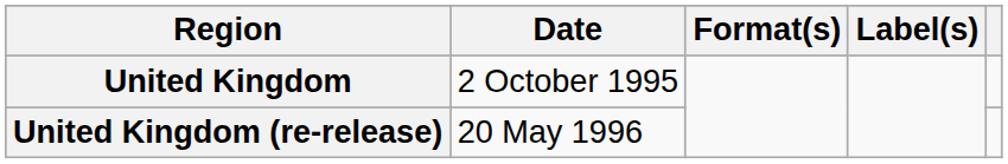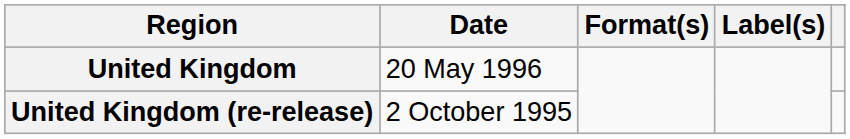 <table class="wikitable plainrowheaders">
 <tr>
 <th scope="col">Region</th>
 <th scope="col">Date</th>
 <th scope="col">Format(s)</th>
 <th scope="col">Label(s)</th>
 <th scope="col"></th>
 </tr>
 <tr>
 <th scope="row">United Kingdom</th>
-<td>2 October 1995</td>
+<td>20 May 1996</td>
 <td rowspan="2"></td>
 <td rowspan="2"></td>
 <td></td>
 </tr>
 <tr>
 <th scope="row">United Kingdom (re-release)</th>
-<td>20 May 1996</td>
+<td>2 October 1995</td>
 <td></td>
 </tr>
 </table>
